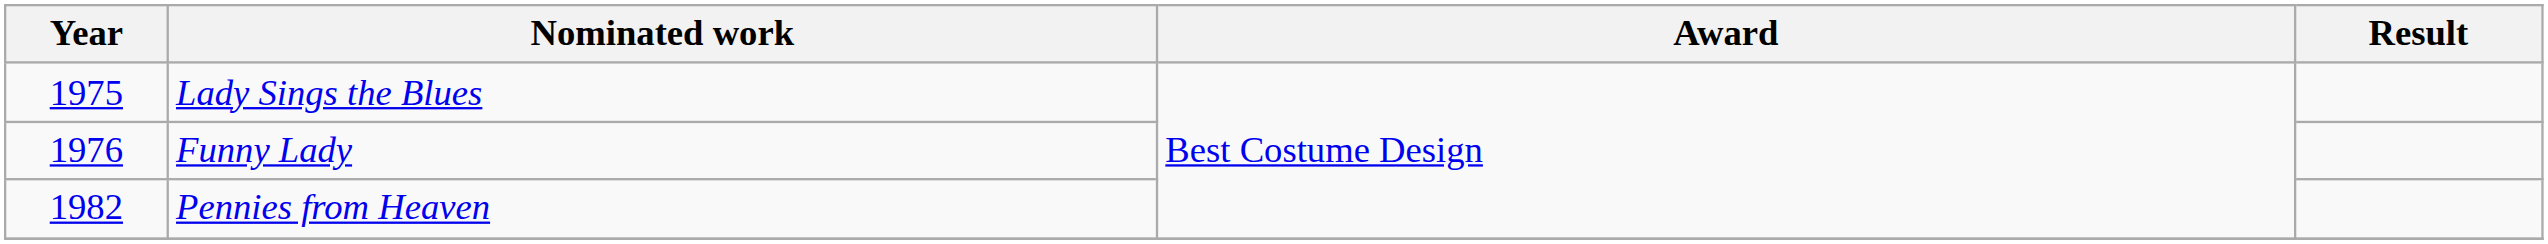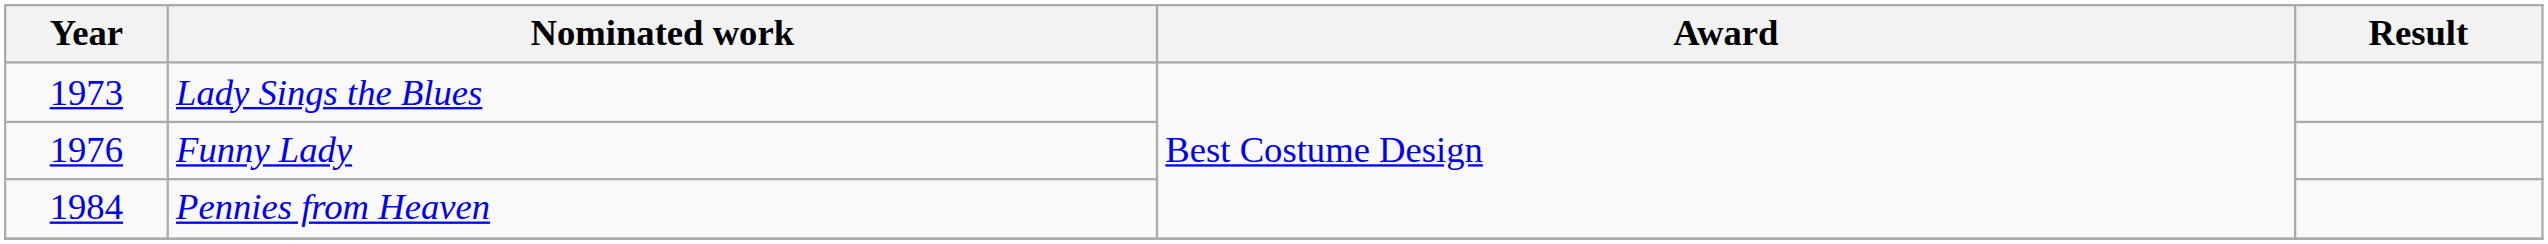 <table class="wikitable" style="width:70%;">
 <tr>
 <th style="width:3%;">Year</th>
 <th style="width:20%;">Nominated work</th>
 <th style="width:23%;">Award</th>
 <th style="width:5%;">Result</th>
 </tr>
 <tr>
-<td align="center"><a href='#'>1975</a></td>
+<td align="center"><a href='#'>1973</a></td>
 <td><em><a href='#'>Lady Sings the Blues</a></em></td>
 <td rowspan="3"><a href='#'>Best Costume Design</a></td>
 <td></td>
 </tr>
 <tr>
 <td align="center"><a href='#'>1976</a></td>
 <td><em><a href='#'>Funny Lady</a></em></td>
 <td></td>
 </tr>
 <tr>
-<td align="center"><a href='#'>1982</a></td>
+<td align="center"><a href='#'>1984</a></td>
 <td><em><a href='#'>Pennies from Heaven</a></em></td>
 <td></td>
 </tr>
 <tr>
 </tr>
 </table>
